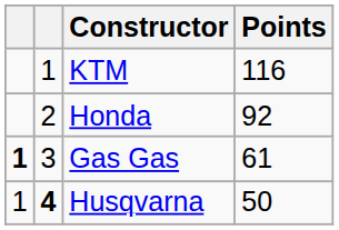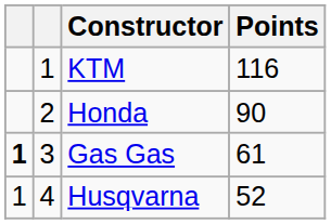 <table class="wikitable" style="font-size: 85%;">
 <tr>
 <th></th>
 <th></th>
 <th>Constructor</th>
 <th>Points</th>
 </tr>
 <tr>
 <td></td>
 <td align=center>1</td>
 <td> <a href='#'>KTM</a></td>
 <td align=left>116</td>
 </tr>
 <tr>
 <td></td>
 <td align=center>2</td>
 <td> <a href='#'>Honda</a></td>
-<td align=left>92</td>
+<td align=left>90</td>
 </tr>
 <tr>
 <td><strong> 1</strong></td>
 <td align=center>3</td>
 <td> <a href='#'>Gas Gas</a></td>
 <td align=left>61</td>
 </tr>
 <tr>
 <td> 1</td>
-<td align=center><strong>4</strong></td>
+<td align=center>4</td>
 <td> <a href='#'>Husqvarna</a></td>
-<td align=left>50</td>
+<td align=left>52</td>
 </tr>
 </table>
